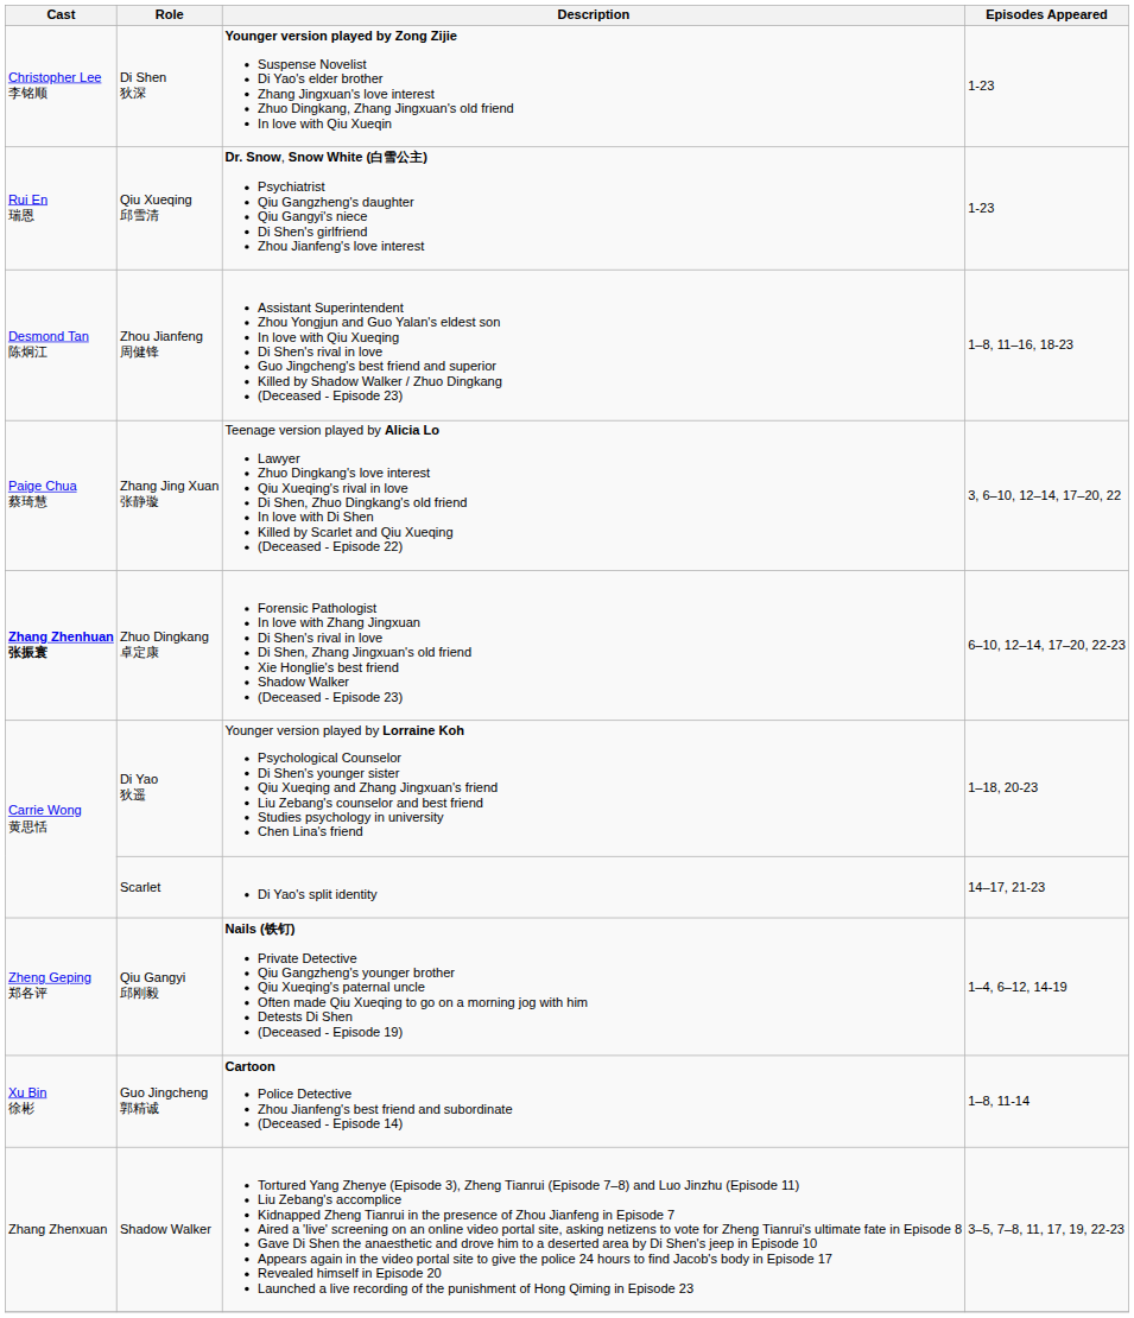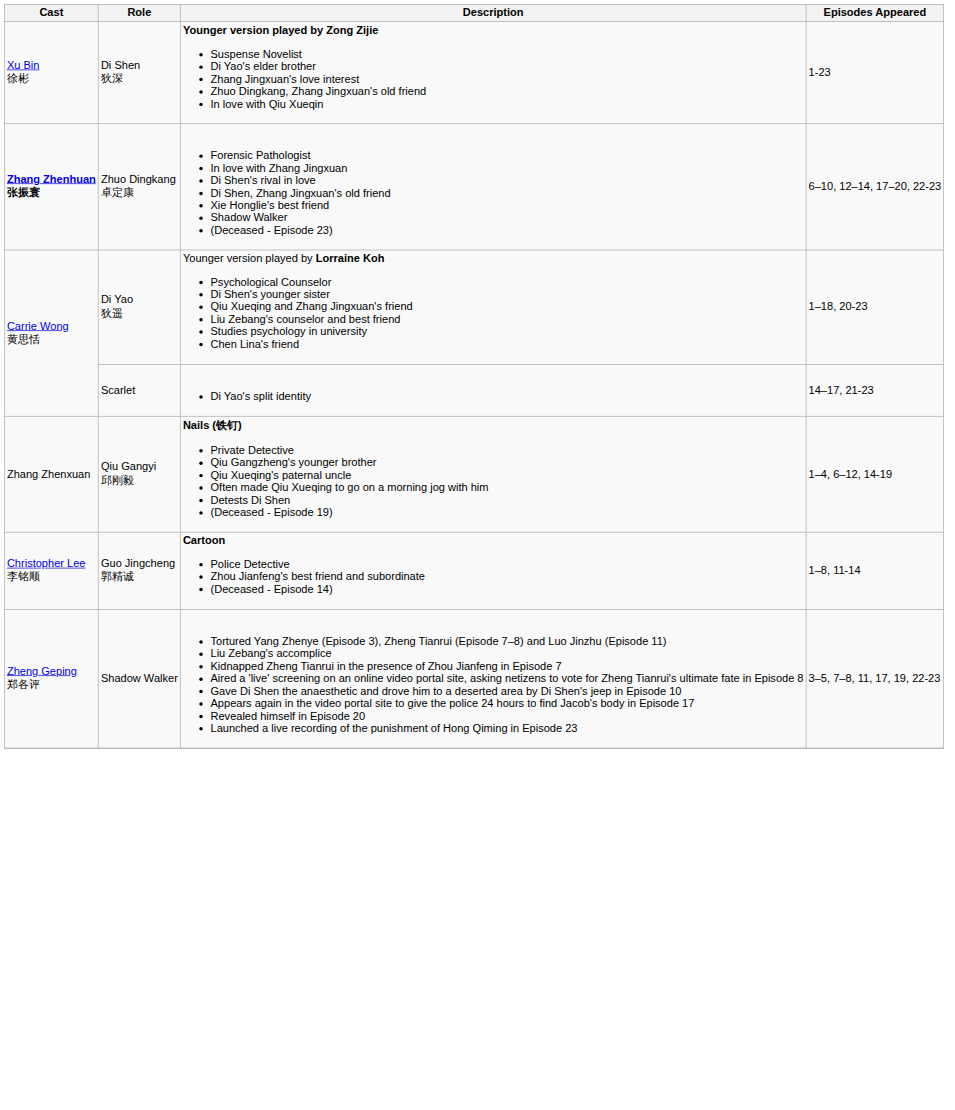 <table class="wikitable">
 <tr>
 <th>Cast</th>
 <th>Role</th>
 <th>Description</th>
 <th>Episodes Appeared</th>
 </tr>
 <tr>
-<td><a href='#'>Christopher Lee</a><br> 李铭顺</td>
+<td><a href='#'>Xu Bin</a><br> 徐彬</td>
 <td>Di Shen<br> 狄深</td>
 <td><strong>Younger version played by Zong Zijie</strong><br><ul><li>Suspense Novelist</li><li>Di Yao's elder brother</li><li>Zhang Jingxuan's love interest</li><li>Zhuo Dingkang, Zhang Jingxuan's old friend</li><li>In love with Qiu Xueqin</li></ul></td>
 <td>1-23</td>
-</tr>
-<tr>
-<td><a href='#'>Rui En</a><br> 瑞恩</td>
-<td>Qiu Xueqing<br> 邱雪清</td>
-<td><strong>Dr. Snow</strong>, <strong>Snow White (白雪公主)</strong><br><ul><li>Psychiatrist</li><li>Qiu Gangzheng's daughter</li><li>Qiu Gangyi's niece</li><li>Di Shen's girlfriend</li><li>Zhou Jianfeng's love interest</li></ul></td>
-<td>1-23</td>
-</tr>
-<tr>
-<td><a href='#'>Desmond Tan</a><br> 陈炯江</td>
-<td>Zhou Jianfeng<br> 周健锋</td>
-<td><br><ul><li>Assistant Superintendent</li><li>Zhou Yongjun and Guo Yalan's eldest son</li><li>In love with Qiu Xueqing</li><li>Di Shen's rival in love</li><li>Guo Jingcheng's best friend and superior</li><li>Killed by Shadow Walker / Zhuo Dingkang</li><li>(Deceased - Episode 23)</li></ul></td>
-<td>1–8, 11–16, 18-23</td>
-</tr>
-<tr>
-<td><a href='#'>Paige Chua</a><br> 蔡琦慧</td>
-<td>Zhang Jing Xuan<br> 张静璇</td>
-<td>Teenage version played by <strong>Alicia Lo</strong><br><ul><li>Lawyer</li><li>Zhuo Dingkang's love interest</li><li>Qiu Xueqing's rival in love</li><li>Di Shen, Zhuo Dingkang's old friend</li><li>In love with Di Shen</li><li>Killed by Scarlet and Qiu Xueqing</li><li>(Deceased - Episode 22)</li></ul></td>
-<td>3, 6–10, 12–14, 17–20, 22</td>
 </tr>
 <tr>
 <td><strong><a href='#'>Zhang Zhenhuan</a><br> 张振寰</strong></td>
 <td>Zhuo Dingkang<br> 卓定康</td>
 <td><br><ul><li>Forensic Pathologist</li><li>In love with Zhang Jingxuan</li><li>Di Shen's rival in love</li><li>Di Shen, Zhang Jingxuan's old friend</li><li>Xie Honglie's best friend</li><li>Shadow Walker</li><li>(Deceased - Episode 23)</li></ul></td>
 <td>6–10, 12–14, 17–20, 22-23</td>
 </tr>
 <tr>
 <td rowspan="2"><a href='#'>Carrie Wong</a><br> 黄思恬</td>
 <td>Di Yao<br> 狄遥</td>
 <td>Younger version played by <strong>Lorraine Koh</strong><br><ul><li>Psychological Counselor</li><li>Di Shen's younger sister</li><li>Qiu Xueqing and Zhang Jingxuan's friend</li><li>Liu Zebang's counselor and best friend</li><li>Studies psychology in university</li><li>Chen Lina's friend</li></ul></td>
 <td>1–18, 20-23</td>
 </tr>
 <tr>
 <td>Scarlet</td>
 <td><br><ul><li>Di Yao's split identity</li></ul></td>
 <td>14–17, 21-23</td>
 </tr>
 <tr>
-<td><a href='#'>Zheng Geping</a><br> 郑各评</td>
+<td>Zhang Zhenxuan</td>
 <td>Qiu Gangyi<br> 邱刚毅</td>
 <td><strong>Nails (铁钉)</strong><br><ul><li>Private Detective</li><li>Qiu Gangzheng's younger brother</li><li>Qiu Xueqing's paternal uncle</li><li>Often made Qiu Xueqing to go on a morning jog with him</li><li>Detests Di Shen</li><li>(Deceased - Episode 19)</li></ul></td>
 <td>1–4, 6–12, 14-19</td>
 </tr>
 <tr>
-<td><a href='#'>Xu Bin</a><br> 徐彬</td>
+<td><a href='#'>Christopher Lee</a><br> 李铭顺</td>
 <td>Guo Jingcheng<br> 郭精诚</td>
 <td><strong>Cartoon</strong><br><ul><li>Police Detective</li><li>Zhou Jianfeng's best friend and subordinate</li><li>(Deceased - Episode 14)</li></ul></td>
 <td>1–8, 11-14</td>
 </tr>
 <tr>
-<td>Zhang Zhenxuan</td>
+<td><a href='#'>Zheng Geping</a><br> 郑各评</td>
 <td>Shadow Walker</td>
 <td><br><ul><li>Tortured Yang Zhenye (Episode 3), Zheng Tianrui (Episode 7–8) and Luo Jinzhu (Episode 11)</li><li>Liu Zebang's accomplice</li><li>Kidnapped Zheng Tianrui in the presence of Zhou Jianfeng in Episode 7</li><li>Aired a 'live' screening on an online video portal site, asking netizens to vote for Zheng Tianrui's ultimate fate in Episode 8</li><li>Gave Di Shen the anaesthetic and drove him to a deserted area by Di Shen's jeep in Episode 10</li><li>Appears again in the video portal site to give the police 24 hours to find Jacob's body in Episode 17</li><li>Revealed himself  in Episode 20</li><li>Launched a live recording of the punishment of Hong Qiming in Episode 23</li></ul></td>
 <td>3–5, 7–8, 11, 17, 19, 22-23</td>
 </tr>
 <tr>
 </tr>
 </table>
